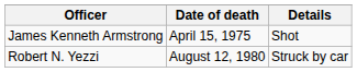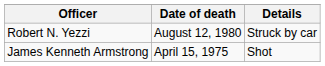 <table class="wikitable">
 <tr>
 </tr>
 <tr>
 <th>Officer</th>
 <th>Date of death</th>
 <th>Details</th>
 </tr>
 <tr>
+<td>Robert N. Yezzi</td>
+<td>August 12, 1980</td>
+<td>Struck by car </td>
+</tr>
+<tr>
 <td>James Kenneth Armstrong</td>
 <td>April 15, 1975</td>
 <td>Shot </td>
 </tr>
-<tr>
-<td>Robert N. Yezzi</td>
-<td>August 12, 1980</td>
-<td>Struck by car </td>
-</tr>
 </table>
